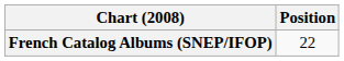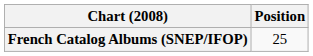 <table class="wikitable sortable plainrowheaders" style="text-align:center;">
 <tr>
 <th scope="col">Chart (2008)</th>
 <th scope="col">Position</th>
 </tr>
 <tr>
 <th scope="row">French Catalog Albums (SNEP/IFOP)</th>
-<td>22</td>
+<td>25</td>
 </tr>
 </table>
